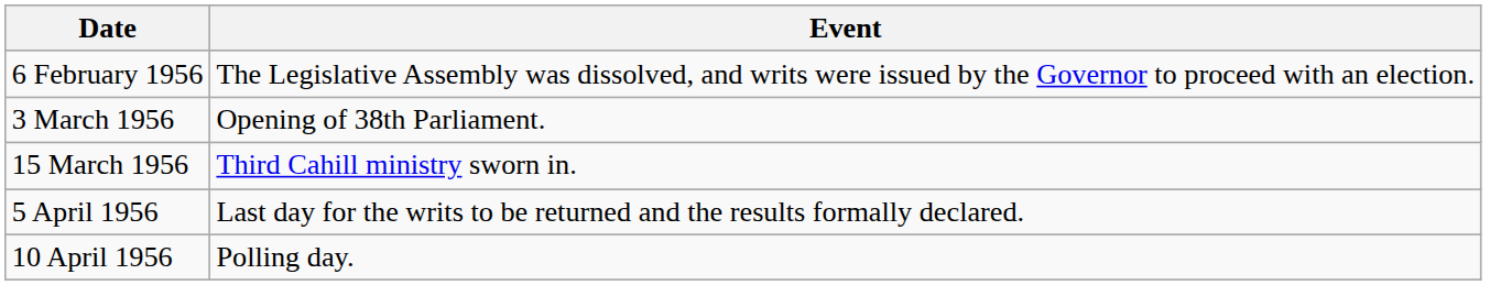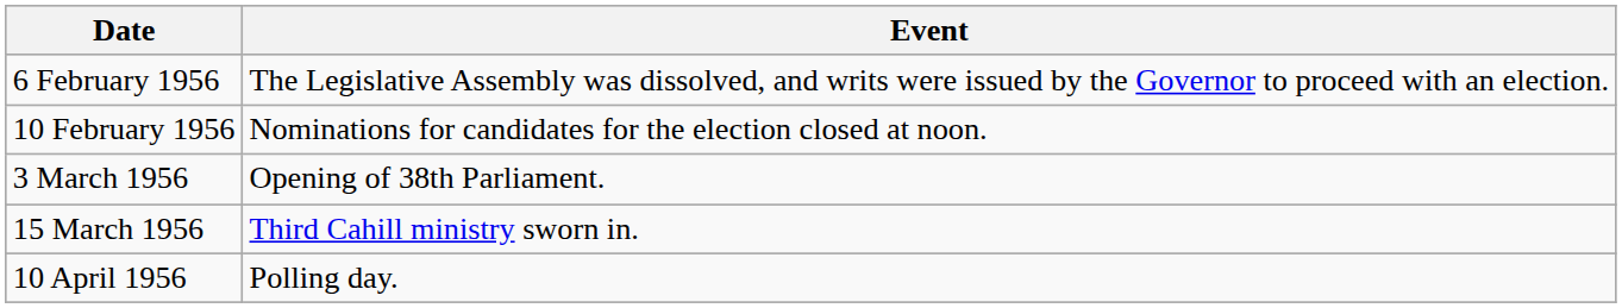 <table class="wikitable">
 <tr>
 <th>Date</th>
 <th>Event</th>
 </tr>
 <tr>
 <td>6 February 1956</td>
 <td>The Legislative Assembly was dissolved, and writs were issued by the <a href='#'>Governor</a> to proceed with an election.</td>
 </tr>
 <tr>
+<td>10 February 1956</td>
+<td>Nominations for candidates for the election closed at noon.</td>
+</tr>
+<tr>
 <td>3 March 1956</td>
 <td>Opening of 38th Parliament.</td>
 </tr>
 <tr>
 <td>15 March 1956</td>
 <td><a href='#'>Third Cahill ministry</a> sworn in.</td>
 </tr>
 <tr>
-<td>5 April 1956</td>
-<td>Last day for the writs to be returned and the results formally declared.</td>
-</tr>
-<tr>
 <td>10 April 1956</td>
 <td>Polling day.</td>
 </tr>
 </table>
